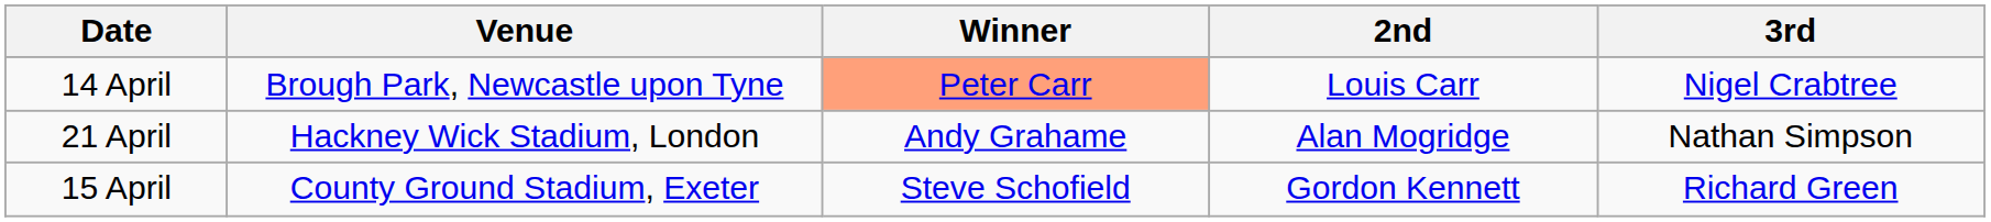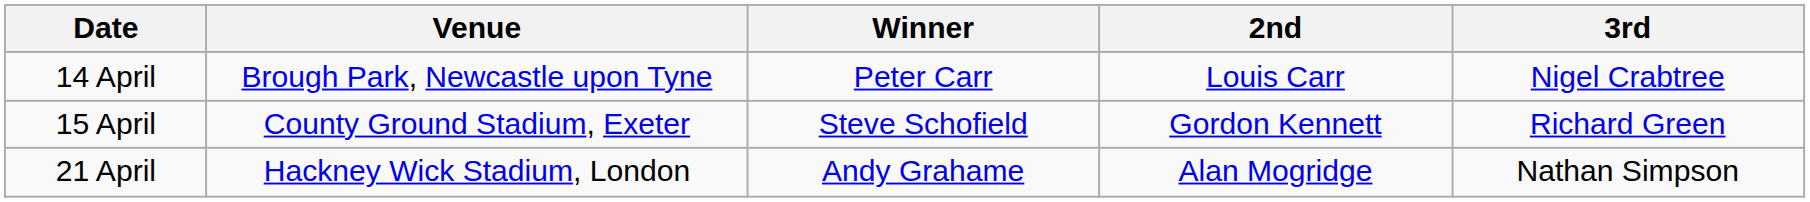 <table class="wikitable" style="text-align:center">
 <tr>
 <th width=100>Date</th>
 <th width=280>Venue</th>
 <th width=180>Winner</th>
 <th width=180>2nd</th>
 <th width=180>3rd</th>
 </tr>
 <tr>
 <td align=center>14 April</td>
 <td><a href='#'>Brough Park</a>, <a href='#'>Newcastle upon Tyne</a></td>
-<td style="background: lightsalmon;"><a href='#'>Peter Carr</a></td>
+<td><a href='#'>Peter Carr</a></td>
 <td><a href='#'>Louis Carr</a></td>
 <td><a href='#'>Nigel Crabtree</a></td>
+</tr>
+<tr>
+<td align=center>15 April</td>
+<td><a href='#'>County Ground Stadium</a>, <a href='#'>Exeter</a></td>
+<td><a href='#'>Steve Schofield</a></td>
+<td><a href='#'>Gordon Kennett</a></td>
+<td><a href='#'>Richard Green</a></td>
 </tr>
 <tr>
 <td align=center>21 April</td>
 <td><a href='#'>Hackney Wick Stadium</a>, London</td>
 <td><a href='#'>Andy Grahame</a></td>
 <td><a href='#'>Alan Mogridge</a></td>
 <td>Nathan Simpson</td>
 </tr>
-<tr>
-<td align=center>15 April</td>
-<td><a href='#'>County Ground Stadium</a>, <a href='#'>Exeter</a></td>
-<td><a href='#'>Steve Schofield</a></td>
-<td><a href='#'>Gordon Kennett</a></td>
-<td><a href='#'>Richard Green</a></td>
-</tr>
 </table>
